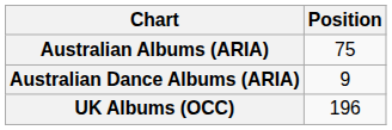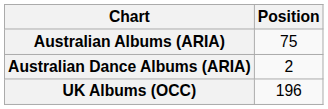 <table class="wikitable sortable plainrowheaders" style="text-align:center">
 <tr>
 <th scope="col">Chart</th>
 <th scope="col">Position</th>
 </tr>
 <tr>
 <th scope="row">Australian Albums (ARIA)</th>
 <td>75</td>
 </tr>
 <tr>
 <th scope="row">Australian Dance Albums (ARIA)</th>
-<td>9</td>
+<td>2</td>
 </tr>
 <tr>
 <th scope="row">UK Albums (OCC)</th>
 <td>196</td>
 </tr>
 </table>
